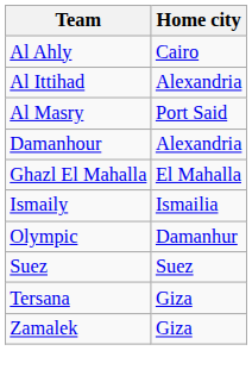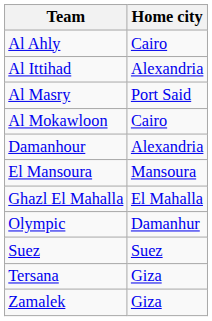 <table class="wikitable sortable" style="text-align: left;">
 <tr>
 <th>Team</th>
 <th>Home city</th>
 </tr>
 <tr>
 <td><a href='#'>Al Ahly</a></td>
 <td><a href='#'>Cairo</a></td>
 </tr>
 <tr>
 <td><a href='#'>Al Ittihad</a></td>
 <td><a href='#'>Alexandria</a></td>
 </tr>
 <tr>
 <td><a href='#'>Al Masry</a></td>
 <td><a href='#'>Port Said</a></td>
 </tr>
 <tr>
+<td><a href='#'>Al Mokawloon</a></td>
+<td><a href='#'>Cairo</a></td>
+</tr>
+<tr>
 <td><a href='#'>Damanhour</a></td>
 <td><a href='#'>Alexandria</a></td>
 </tr>
 <tr>
+<td><a href='#'>El Mansoura</a></td>
+<td><a href='#'>Mansoura</a></td>
+</tr>
+<tr>
 <td><a href='#'>Ghazl El Mahalla</a></td>
 <td><a href='#'>El Mahalla</a></td>
-</tr>
-<tr>
-<td><a href='#'>Ismaily</a></td>
-<td><a href='#'>Ismailia</a></td>
 </tr>
 <tr>
 <td><a href='#'>Olympic</a></td>
 <td><a href='#'>Damanhur</a></td>
 </tr>
 <tr>
 <td><a href='#'>Suez</a></td>
 <td><a href='#'>Suez</a></td>
 </tr>
 <tr>
 <td><a href='#'>Tersana</a></td>
 <td><a href='#'>Giza</a></td>
 </tr>
 <tr>
 <td><a href='#'>Zamalek</a></td>
 <td><a href='#'>Giza</a></td>
 </tr>
 </table>
